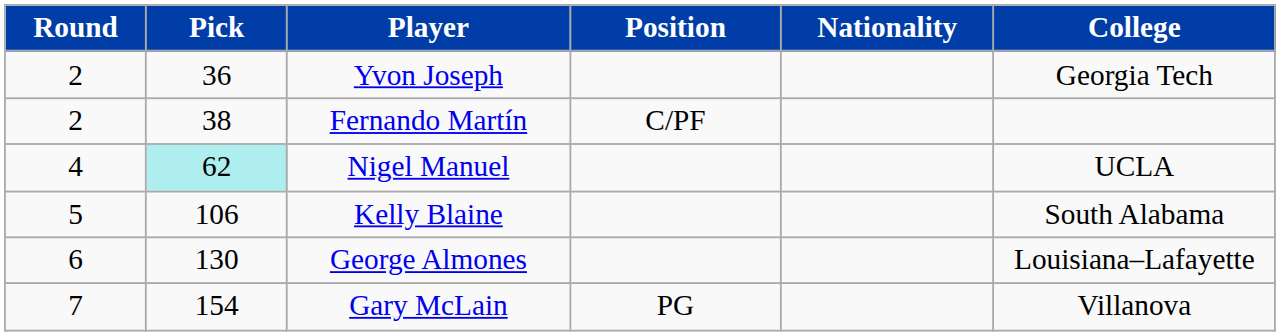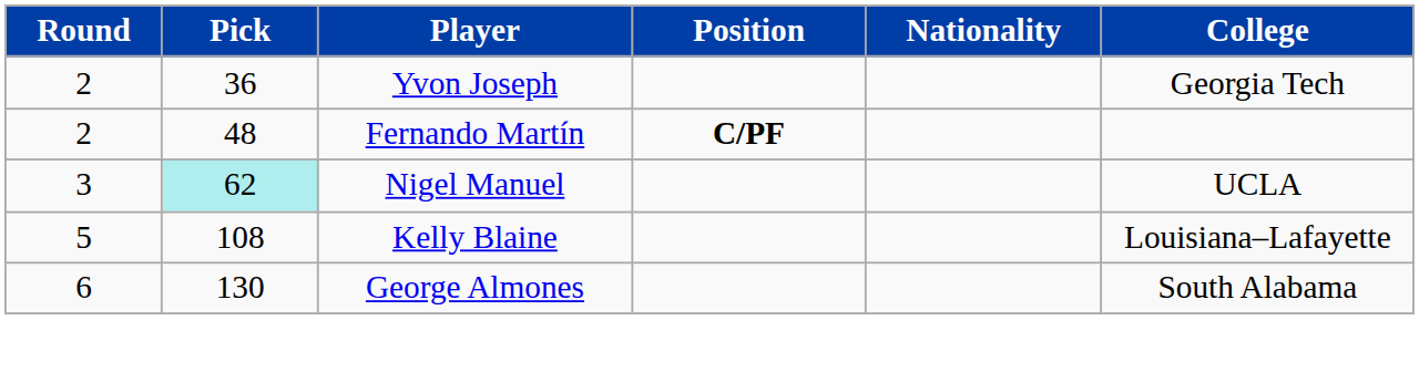 <table class="wikitable sortable sortable">
 <tr>
 <th style="background-color:#003DA6; color:#FFFFFF" width="10%">Round</th>
 <th style="background-color:#003DA6; color:#FFFFFF" width="10%">Pick</th>
 <th style="background-color:#003DA6; color:#FFFFFF" width="20%">Player</th>
 <th style="background-color:#003DA6; color:#FFFFFF" width="15%">Position</th>
 <th style="background-color:#003DA6; color:#FFFFFF" width="15%">Nationality</th>
 <th style="background-color:#003DA6; color:#FFFFFF" width="20%">College</th>
 </tr>
 <tr style="text-align:center">
 <td>2</td>
 <td>36</td>
 <td><a href='#'>Yvon Joseph</a></td>
 <td></td>
 <td></td>
 <td>Georgia Tech</td>
 </tr>
 <tr style="text-align:center">
 <td>2</td>
-<td>38</td>
+<td>48</td>
 <td><a href='#'>Fernando Martín</a></td>
-<td>C/PF</td>
+<td><strong>C/PF</strong></td>
 <td></td>
 <td></td>
 </tr>
 <tr style="text-align:center">
-<td>4</td>
+<td>3</td>
 <td style="background: paleturquoise;">62</td>
 <td><a href='#'>Nigel Manuel</a></td>
 <td></td>
 <td></td>
 <td>UCLA</td>
 </tr>
 <tr style="text-align:center">
 <td>5</td>
-<td>106</td>
+<td>108</td>
 <td><a href='#'>Kelly Blaine</a></td>
 <td></td>
 <td></td>
-<td>South Alabama</td>
+<td>Louisiana–Lafayette</td>
 </tr>
 <tr style="text-align:center">
 <td>6</td>
 <td>130</td>
 <td><a href='#'>George Almones</a></td>
 <td></td>
 <td></td>
-<td>Louisiana–Lafayette</td>
-</tr>
-<tr style="text-align:center">
-<td>7</td>
-<td>154</td>
-<td><a href='#'>Gary McLain</a></td>
-<td>PG</td>
-<td></td>
-<td>Villanova</td>
+<td>South Alabama</td>
 </tr>
 </table>
